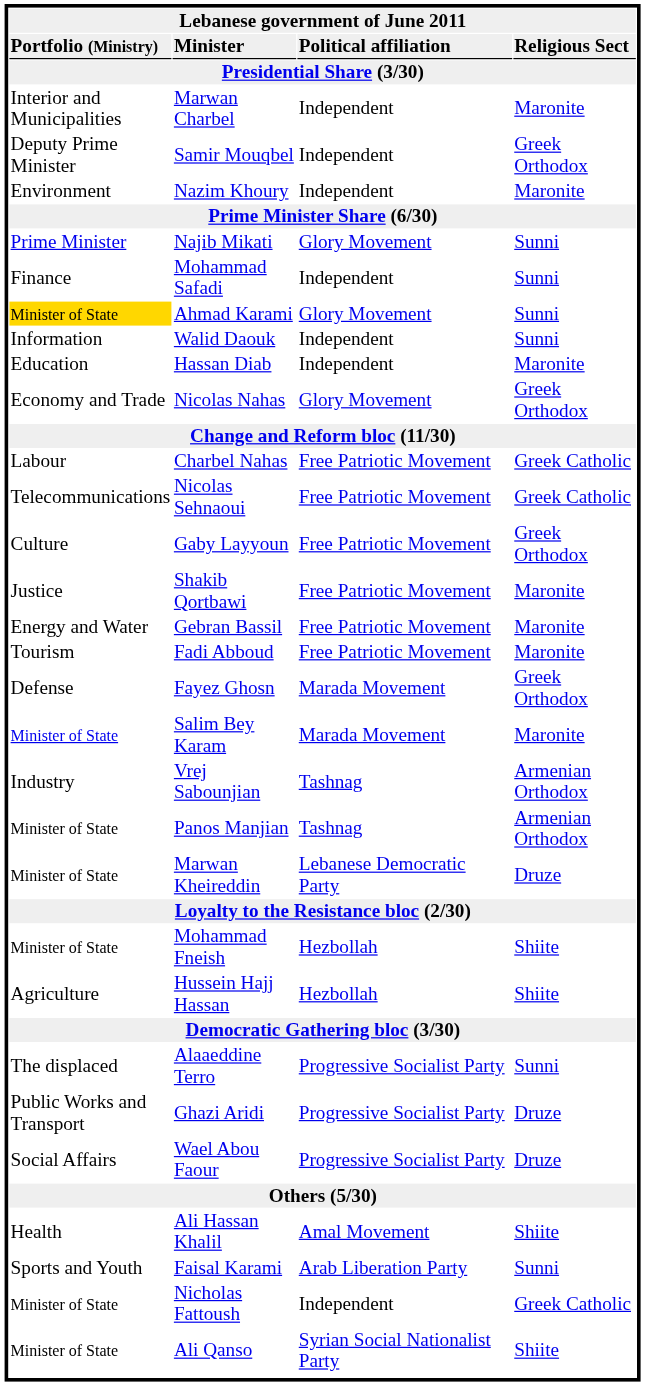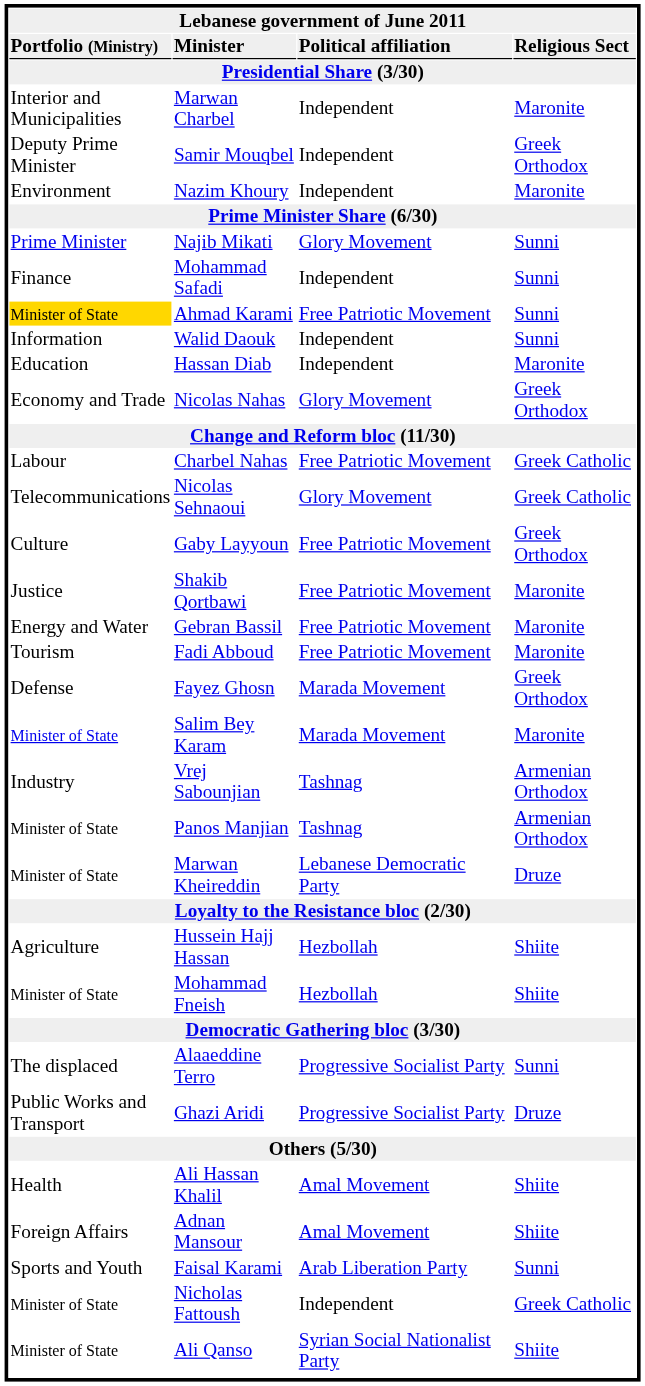 <table width="60%" border="0" align="center" cellpadding="1" cellspacing="1" style="margin:3px; border:3px solid;">
 <tr>
 <td colspan="4" style="text-align:center; background:#efefef"><strong>Lebanese government of June 2011</strong></td>
 </tr>
 <tr>
 <td width="25%" style="border-bottom:1px solid; background:#efefef;"><strong>Portfolio <small>(Ministry)</small></strong></td>
 <td width="20%" style="border-bottom:1px solid; background:#efefef;" td><strong>Minister</strong></td>
 <td width="35%" style="border-bottom:1px solid; background:#efefef;" td><strong>Political affiliation</strong></td>
 <td width="20%" style="border-bottom:1px solid; background:#efefef;" td><strong>Religious Sect</strong></td>
 </tr>
 <tr>
 <td colspan="4" style="text-align:center; background:#efefef"><strong><a href='#'>Presidential Share</a> (3/30)</strong></td>
 </tr>
 <tr>
 <td>Interior and Municipalities</td>
 <td><a href='#'>Marwan Charbel</a></td>
 <td> Independent</td>
 <td><a href='#'>Maronite</a></td>
 </tr>
 <tr>
 <td>Deputy Prime Minister</td>
 <td><a href='#'>Samir Mouqbel</a></td>
 <td> Independent</td>
 <td><a href='#'>Greek Orthodox</a></td>
 </tr>
 <tr>
 <td>Environment</td>
 <td><a href='#'>Nazim Khoury</a></td>
 <td> Independent</td>
 <td><a href='#'>Maronite</a></td>
 </tr>
 <tr>
 <td colspan="4" style="text-align:center; background:#efefef"><strong><a href='#'>Prime Minister Share</a> (6/30)</strong></td>
 </tr>
 <tr>
 <td><a href='#'>Prime Minister</a></td>
 <td><a href='#'>Najib Mikati</a></td>
 <td> <a href='#'>Glory Movement</a></td>
 <td><a href='#'>Sunni</a></td>
 </tr>
 <tr>
 <td>Finance</td>
 <td><a href='#'>Mohammad Safadi</a></td>
 <td> Independent</td>
 <td><a href='#'>Sunni</a></td>
 </tr>
 <tr>
 <td style="background: gold;"><small>Minister of State</small></td>
 <td><a href='#'>Ahmad Karami</a></td>
-<td> <a href='#'>Glory Movement</a></td>
+<td> <a href='#'>Free Patriotic Movement</a></td>
 <td><a href='#'>Sunni</a></td>
 </tr>
 <tr>
 <td>Information</td>
 <td><a href='#'>Walid Daouk</a></td>
 <td> Independent</td>
 <td><a href='#'>Sunni</a></td>
 </tr>
 <tr>
 <td>Education</td>
 <td><a href='#'>Hassan Diab</a></td>
 <td> Independent</td>
 <td><a href='#'>Maronite</a></td>
 </tr>
 <tr>
 <td>Economy and Trade</td>
 <td><a href='#'>Nicolas Nahas</a></td>
 <td> <a href='#'>Glory Movement</a></td>
 <td><a href='#'>Greek Orthodox</a></td>
 </tr>
 <tr>
 <td colspan="4" style="text-align:center; background:#efefef"><strong><a href='#'>Change and Reform bloc</a> (11/30)</strong></td>
 </tr>
 <tr>
 <td>Labour</td>
 <td><a href='#'>Charbel Nahas</a></td>
 <td> <a href='#'>Free Patriotic Movement</a></td>
 <td><a href='#'>Greek Catholic</a></td>
 </tr>
 <tr>
 <td>Telecommunications</td>
 <td><a href='#'>Nicolas Sehnaoui</a></td>
-<td> <a href='#'>Free Patriotic Movement</a></td>
+<td> <a href='#'>Glory Movement</a></td>
 <td><a href='#'>Greek Catholic</a></td>
 </tr>
 <tr>
 <td>Culture</td>
 <td><a href='#'>Gaby Layyoun</a></td>
 <td> <a href='#'>Free Patriotic Movement</a></td>
 <td><a href='#'>Greek Orthodox</a></td>
 </tr>
 <tr>
 <td>Justice</td>
 <td><a href='#'>Shakib Qortbawi</a></td>
 <td> <a href='#'>Free Patriotic Movement</a></td>
 <td><a href='#'>Maronite</a></td>
 </tr>
 <tr>
 <td>Energy and Water</td>
 <td><a href='#'>Gebran Bassil</a></td>
 <td> <a href='#'>Free Patriotic Movement</a></td>
 <td><a href='#'>Maronite</a></td>
 </tr>
 <tr>
 <td>Tourism</td>
 <td><a href='#'>Fadi Abboud</a></td>
 <td> <a href='#'>Free Patriotic Movement</a></td>
 <td><a href='#'>Maronite</a></td>
 </tr>
 <tr>
 <td>Defense</td>
 <td><a href='#'>Fayez Ghosn</a></td>
 <td> <a href='#'>Marada Movement</a></td>
 <td><a href='#'>Greek Orthodox</a></td>
 </tr>
 <tr>
 <td><small><a href='#'>Minister of State</a></small></td>
 <td><a href='#'>Salim Bey Karam</a></td>
 <td> <a href='#'>Marada Movement</a></td>
 <td><a href='#'>Maronite</a></td>
 </tr>
 <tr>
 <td>Industry</td>
 <td><a href='#'>Vrej Sabounjian</a></td>
 <td> <a href='#'>Tashnag</a></td>
 <td><a href='#'>Armenian Orthodox</a></td>
 </tr>
 <tr>
 <td><small>Minister of State</small></td>
 <td><a href='#'>Panos Manjian</a></td>
 <td> <a href='#'>Tashnag</a></td>
 <td><a href='#'>Armenian Orthodox</a></td>
 </tr>
 <tr>
 <td><small>Minister of State</small></td>
 <td><a href='#'>Marwan Kheireddin</a></td>
 <td> <a href='#'>Lebanese Democratic Party</a></td>
 <td><a href='#'>Druze</a></td>
 </tr>
 <tr>
 <td colspan="4" style="text-align:center; background:#efefef"><strong><a href='#'>Loyalty to the Resistance bloc</a> (2/30)</strong></td>
 </tr>
 <tr>
-<td><small>Minister of State</small></td>
-<td><a href='#'>Mohammad Fneish</a></td>
+<td>Agriculture</td>
+<td><a href='#'>Hussein Hajj Hassan</a></td>
 <td> <a href='#'>Hezbollah</a></td>
 <td><a href='#'>Shiite</a></td>
 </tr>
 <tr>
-<td>Agriculture</td>
-<td><a href='#'>Hussein Hajj Hassan</a></td>
+<td><small>Minister of State</small></td>
+<td><a href='#'>Mohammad Fneish</a></td>
 <td> <a href='#'>Hezbollah</a></td>
 <td><a href='#'>Shiite</a></td>
 </tr>
 <tr>
 <td colspan="4" style="text-align:center; background:#efefef"><strong><a href='#'>Democratic Gathering bloc</a> (3/30)</strong></td>
 </tr>
 <tr>
 <td>The displaced</td>
 <td><a href='#'>Alaaeddine Terro</a></td>
 <td> <a href='#'>Progressive Socialist Party</a></td>
 <td><a href='#'>Sunni</a></td>
 </tr>
 <tr>
 <td>Public Works and Transport</td>
 <td><a href='#'>Ghazi Aridi</a></td>
 <td> <a href='#'>Progressive Socialist Party</a></td>
 <td><a href='#'>Druze</a></td>
 </tr>
 <tr>
-<td>Social Affairs</td>
-<td><a href='#'>Wael Abou Faour</a></td>
-<td> <a href='#'>Progressive Socialist Party</a></td>
-<td><a href='#'>Druze</a></td>
-</tr>
-<tr>
 <td colspan="4" style="text-align:center; background:#efefef"><strong>Others (5/30)</strong></td>
 </tr>
 <tr>
 <td>Health</td>
 <td><a href='#'>Ali Hassan Khalil</a></td>
+<td> <a href='#'>Amal Movement</a></td>
+<td><a href='#'>Shiite</a></td>
+</tr>
+<tr>
+<td>Foreign Affairs</td>
+<td><a href='#'>Adnan Mansour</a></td>
 <td> <a href='#'>Amal Movement</a></td>
 <td><a href='#'>Shiite</a></td>
 </tr>
 <tr>
 <td>Sports and Youth</td>
 <td><a href='#'>Faisal Karami</a></td>
 <td> <a href='#'>Arab Liberation Party</a></td>
 <td><a href='#'>Sunni</a></td>
 </tr>
 <tr>
 <td><small>Minister of State</small></td>
 <td><a href='#'>Nicholas Fattoush</a></td>
 <td> Independent</td>
 <td><a href='#'>Greek Catholic</a></td>
 </tr>
 <tr>
 <td><small>Minister of State</small></td>
 <td><a href='#'>Ali Qanso</a></td>
 <td> <a href='#'>Syrian Social Nationalist Party</a></td>
 <td><a href='#'>Shiite</a></td>
 </tr>
 <tr>
 <td colspan="4" style="text-align:right;"></td>
 </tr>
 </table>
